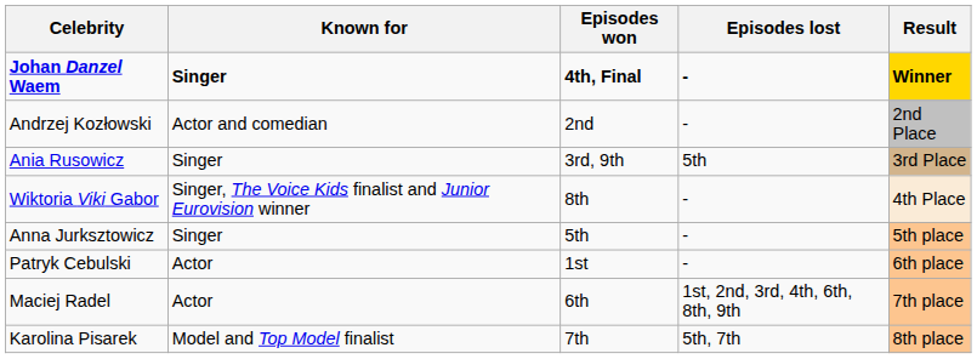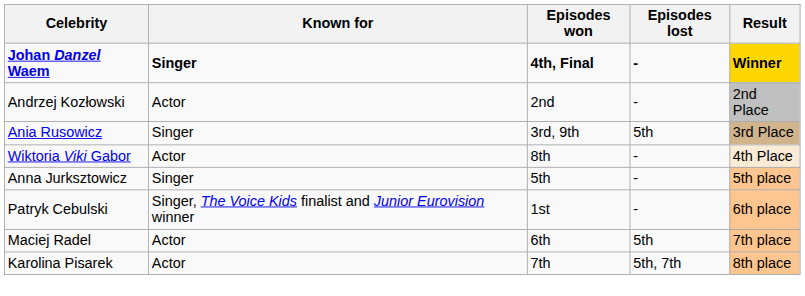 <table class="wikitable" style="width:70%;">
 <tr>
 <th>Celebrity</th>
 <th>Known for</th>
 <th>Episodes won</th>
 <th>Episodes lost</th>
 <th>Result</th>
 </tr>
 <tr>
 <td><strong><a href='#'>Johan <em>Danzel</em> Waem</a></strong></td>
 <td><strong>Singer</strong></td>
 <td><strong>4th, Final</strong></td>
 <td><strong>-</strong></td>
 <td Bgcolor="gold"><strong>Winner</strong></td>
 </tr>
 <tr>
 <td>Andrzej Kozłowski</td>
-<td>Actor and comedian</td>
+<td>Actor</td>
 <td>2nd</td>
 <td>-</td>
 <td Bgcolor="silver">2nd Place</td>
 </tr>
 <tr>
 <td><a href='#'>Ania Rusowicz</a></td>
 <td>Singer</td>
 <td>3rd, 9th</td>
 <td>5th</td>
 <td Bgcolor="tan">3rd Place</td>
 </tr>
 <tr>
 <td><a href='#'>Wiktoria <em>Viki</em> Gabor</a></td>
-<td>Singer, <em><a href='#'>The Voice Kids</a></em> finalist and <em><a href='#'>Junior Eurovision</a></em> winner</td>
+<td>Actor</td>
 <td>8th</td>
 <td>-</td>
 <td Bgcolor="antiquewhite">4th Place</td>
 </tr>
 <tr>
 <td>Anna Jurksztowicz</td>
 <td>Singer</td>
 <td>5th</td>
 <td>-</td>
 <td style="background:#fdc58f;">5th place</td>
 </tr>
 <tr>
 <td>Patryk Cebulski</td>
-<td>Actor</td>
+<td>Singer, <em><a href='#'>The Voice Kids</a></em> finalist and <em><a href='#'>Junior Eurovision</a></em> winner</td>
 <td>1st</td>
 <td>-</td>
 <td style="background:#fdc58f;">6th place</td>
 </tr>
 <tr>
 <td>Maciej Radel</td>
 <td>Actor</td>
 <td>6th</td>
-<td>1st, 2nd, 3rd, 4th, 6th, 8th, 9th</td>
+<td>5th</td>
 <td style="background:#fdc58f;">7th place</td>
 </tr>
 <tr>
 <td>Karolina Pisarek</td>
-<td>Model and <em><a href='#'>Top Model</a></em> finalist</td>
+<td>Actor</td>
 <td>7th</td>
 <td>5th, 7th</td>
 <td style="background:#fdc58f;">8th place</td>
 </tr>
 </table>
